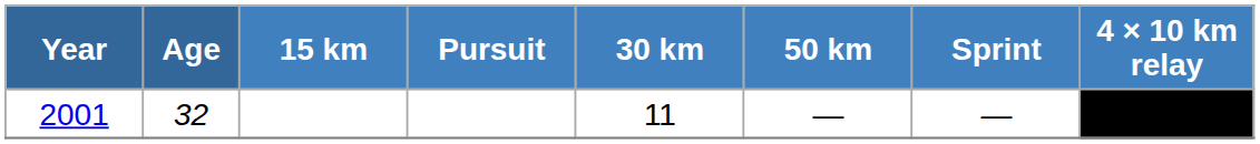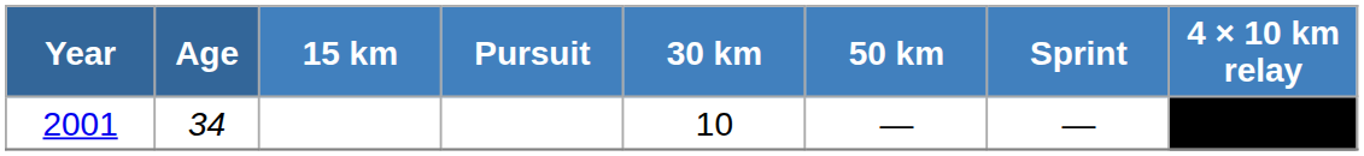 <table class="wikitable" style="font-size:95%; text-align:center; border:grey solid 1px; border-collapse:collapse; background:#ffffff;">
 <tr>
 <th style="background-color:#369; color:white; width:60px;"> Year </th>
 <th style="background-color:#369; color:white; width:40px;"> Age </th>
 <th style="background-color:#4180be; color:white; width:75px;"> 15 km </th>
 <th style="background-color:#4180be; color:white; width:75px;"> Pursuit </th>
 <th style="background-color:#4180be; color:white; width:75px;"> 30 km </th>
 <th style="background-color:#4180be; color:white; width:75px;"> 50 km </th>
 <th style="background-color:#4180be; color:white; width:75px;"> Sprint </th>
 <th style="background-color:#4180be; color:white; width:75px;"> 4 × 10 km <br> relay </th>
 </tr>
 <tr>
 <td><a href='#'>2001</a></td>
-<td><em>32</em></td>
+<td><em>34</em></td>
 <td></td>
 <td></td>
-<td>11</td>
+<td>10</td>
 <td>—</td>
 <td>—</td>
 <td style="background:#000000; color:white;"></td>
 </tr>
 <tr>
 </tr>
 </table>
